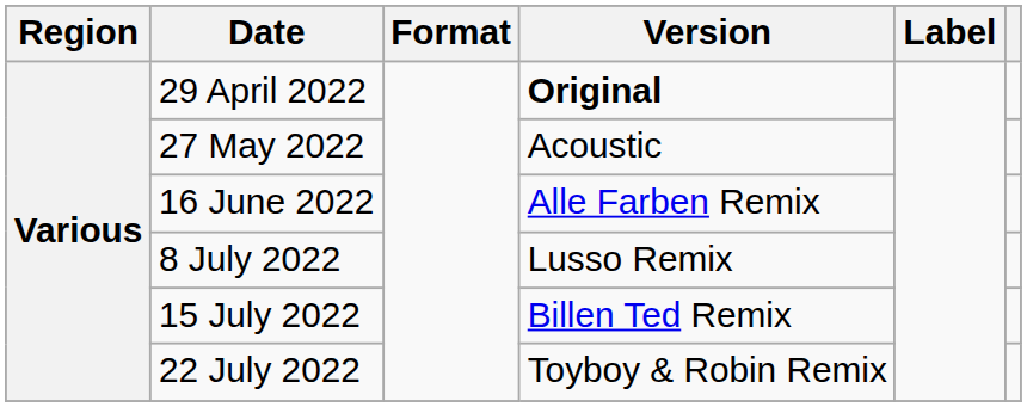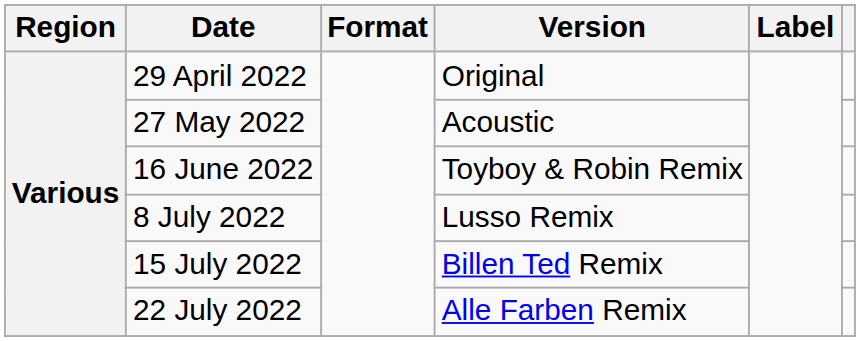 <table class="wikitable plainrowheaders">
 <tr>
 <th scope="col">Region</th>
 <th scope="col">Date</th>
 <th scope="col">Format</th>
 <th scope="col">Version</th>
 <th scope="col">Label</th>
 <th scope="col"></th>
 </tr>
 <tr>
 <th scope="row" rowspan="6">Various</th>
 <td>29 April 2022</td>
 <td rowspan="6"></td>
-<td><strong>Original</strong></td>
+<td>Original</td>
 <td rowspan="6"></td>
 <td></td>
 </tr>
 <tr>
 <td>27 May 2022</td>
 <td>Acoustic</td>
 <td></td>
 </tr>
 <tr>
 <td>16 June 2022</td>
-<td><a href='#'>Alle Farben</a> Remix</td>
+<td>Toyboy & Robin Remix</td>
 <td></td>
 </tr>
 <tr>
 <td>8 July 2022</td>
 <td>Lusso Remix</td>
 <td></td>
 </tr>
 <tr>
 <td>15 July 2022</td>
 <td><a href='#'>Billen Ted</a> Remix</td>
 <td></td>
 </tr>
 <tr>
 <td>22 July 2022</td>
-<td>Toyboy & Robin Remix</td>
+<td><a href='#'>Alle Farben</a> Remix</td>
 <td></td>
 </tr>
 </table>
